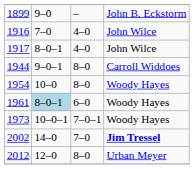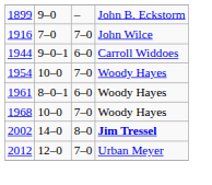 <table class="wikitable">
 <tr>
 </tr>
 <tr>
 <td><a href='#'>1899</a></td>
 <td>9–0</td>
 <td>–</td>
 <td><a href='#'>John B. Eckstorm</a></td>
 </tr>
 <tr>
 <td><a href='#'>1916</a></td>
 <td>7–0</td>
-<td>4–0</td>
+<td>7–0</td>
 <td><a href='#'>John Wilce</a></td>
-</tr>
-<tr>
-<td><a href='#'>1917</a></td>
-<td>8–0–1</td>
-<td>4–0</td>
-<td>John Wilce</td>
 </tr>
 <tr>
 <td><a href='#'>1944</a></td>
 <td>9–0–1</td>
-<td>8–0</td>
+<td>6–0</td>
 <td><a href='#'>Carroll Widdoes</a></td>
 </tr>
 <tr>
 <td><a href='#'>1954</a></td>
 <td>10–0</td>
-<td>8–0</td>
+<td>7–0</td>
 <td><a href='#'>Woody Hayes</a></td>
 </tr>
 <tr>
 <td><a href='#'>1961</a></td>
-<td style="background: lightblue;">8–0–1</td>
+<td>8–0–1</td>
 <td>6–0</td>
 <td>Woody Hayes</td>
 </tr>
 <tr>
-<td><a href='#'>1973</a></td>
-<td>10–0–1</td>
-<td>7–0–1</td>
+<td><a href='#'>1968</a></td>
+<td>10–0</td>
+<td>7–0</td>
 <td>Woody Hayes</td>
 </tr>
 <tr>
 <td><a href='#'>2002</a></td>
 <td>14–0</td>
-<td>7–0</td>
+<td>8–0</td>
 <td><strong><a href='#'>Jim Tressel</a></strong></td>
 </tr>
 <tr>
 <td><a href='#'>2012</a></td>
 <td>12–0</td>
-<td>8–0</td>
+<td>7–0</td>
 <td><a href='#'>Urban Meyer</a></td>
 </tr>
 <tr>
 </tr>
 </table>
